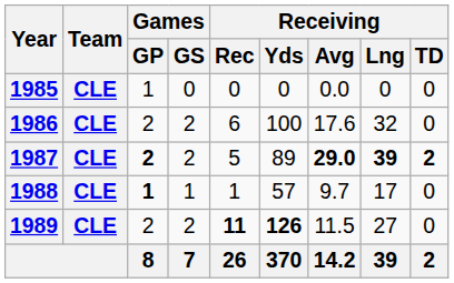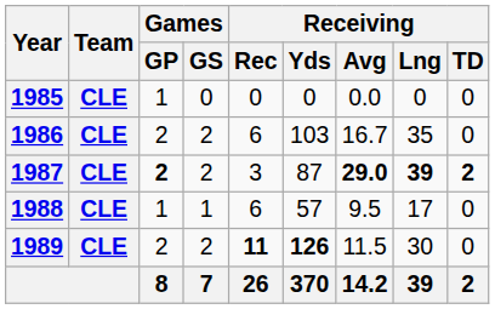 <table class="wikitable" style="text-align:center">
 <tr>
 <th rowspan="2">Year</th>
 <th rowspan="2">Team</th>
 <th colspan="2">Games</th>
 <th colspan="5">Receiving</th>
 </tr>
 <tr>
 <th>GP</th>
 <th>GS</th>
 <th>Rec</th>
 <th>Yds</th>
 <th>Avg</th>
 <th>Lng</th>
 <th>TD</th>
 </tr>
 <tr>
 <th><a href='#'>1985</a></th>
 <th><a href='#'>CLE</a></th>
 <td>1</td>
 <td>0</td>
 <td>0</td>
 <td>0</td>
 <td>0.0</td>
 <td>0</td>
 <td>0</td>
 </tr>
 <tr>
 <th><a href='#'>1986</a></th>
 <th><a href='#'>CLE</a></th>
 <td>2</td>
 <td>2</td>
 <td>6</td>
-<td>100</td>
-<td>17.6</td>
-<td>32</td>
+<td>103</td>
+<td>16.7</td>
+<td>35</td>
 <td>0</td>
 </tr>
 <tr>
 <th><a href='#'>1987</a></th>
 <th><a href='#'>CLE</a></th>
 <td><strong>2</strong></td>
 <td>2</td>
-<td>5</td>
-<td>89</td>
+<td>3</td>
+<td>87</td>
 <td><strong>29.0</strong></td>
 <td><strong>39</strong></td>
 <td><strong>2</strong></td>
 </tr>
 <tr>
 <th><a href='#'>1988</a></th>
 <th><a href='#'>CLE</a></th>
-<td><strong>1</strong></td>
 <td>1</td>
 <td>1</td>
+<td>6</td>
 <td>57</td>
-<td>9.7</td>
+<td>9.5</td>
 <td>17</td>
 <td>0</td>
 </tr>
 <tr>
 <th><a href='#'>1989</a></th>
 <th><a href='#'>CLE</a></th>
 <td>2</td>
 <td>2</td>
 <td><strong>11</strong></td>
 <td><strong>126</strong></td>
 <td>11.5</td>
-<td>27</td>
+<td>30</td>
 <td>0</td>
 </tr>
 <tr>
 <th colspan="2"></th>
 <th>8</th>
 <th>7</th>
 <th>26</th>
 <th>370</th>
 <th>14.2</th>
 <th>39</th>
 <th>2</th>
 </tr>
 </table>
